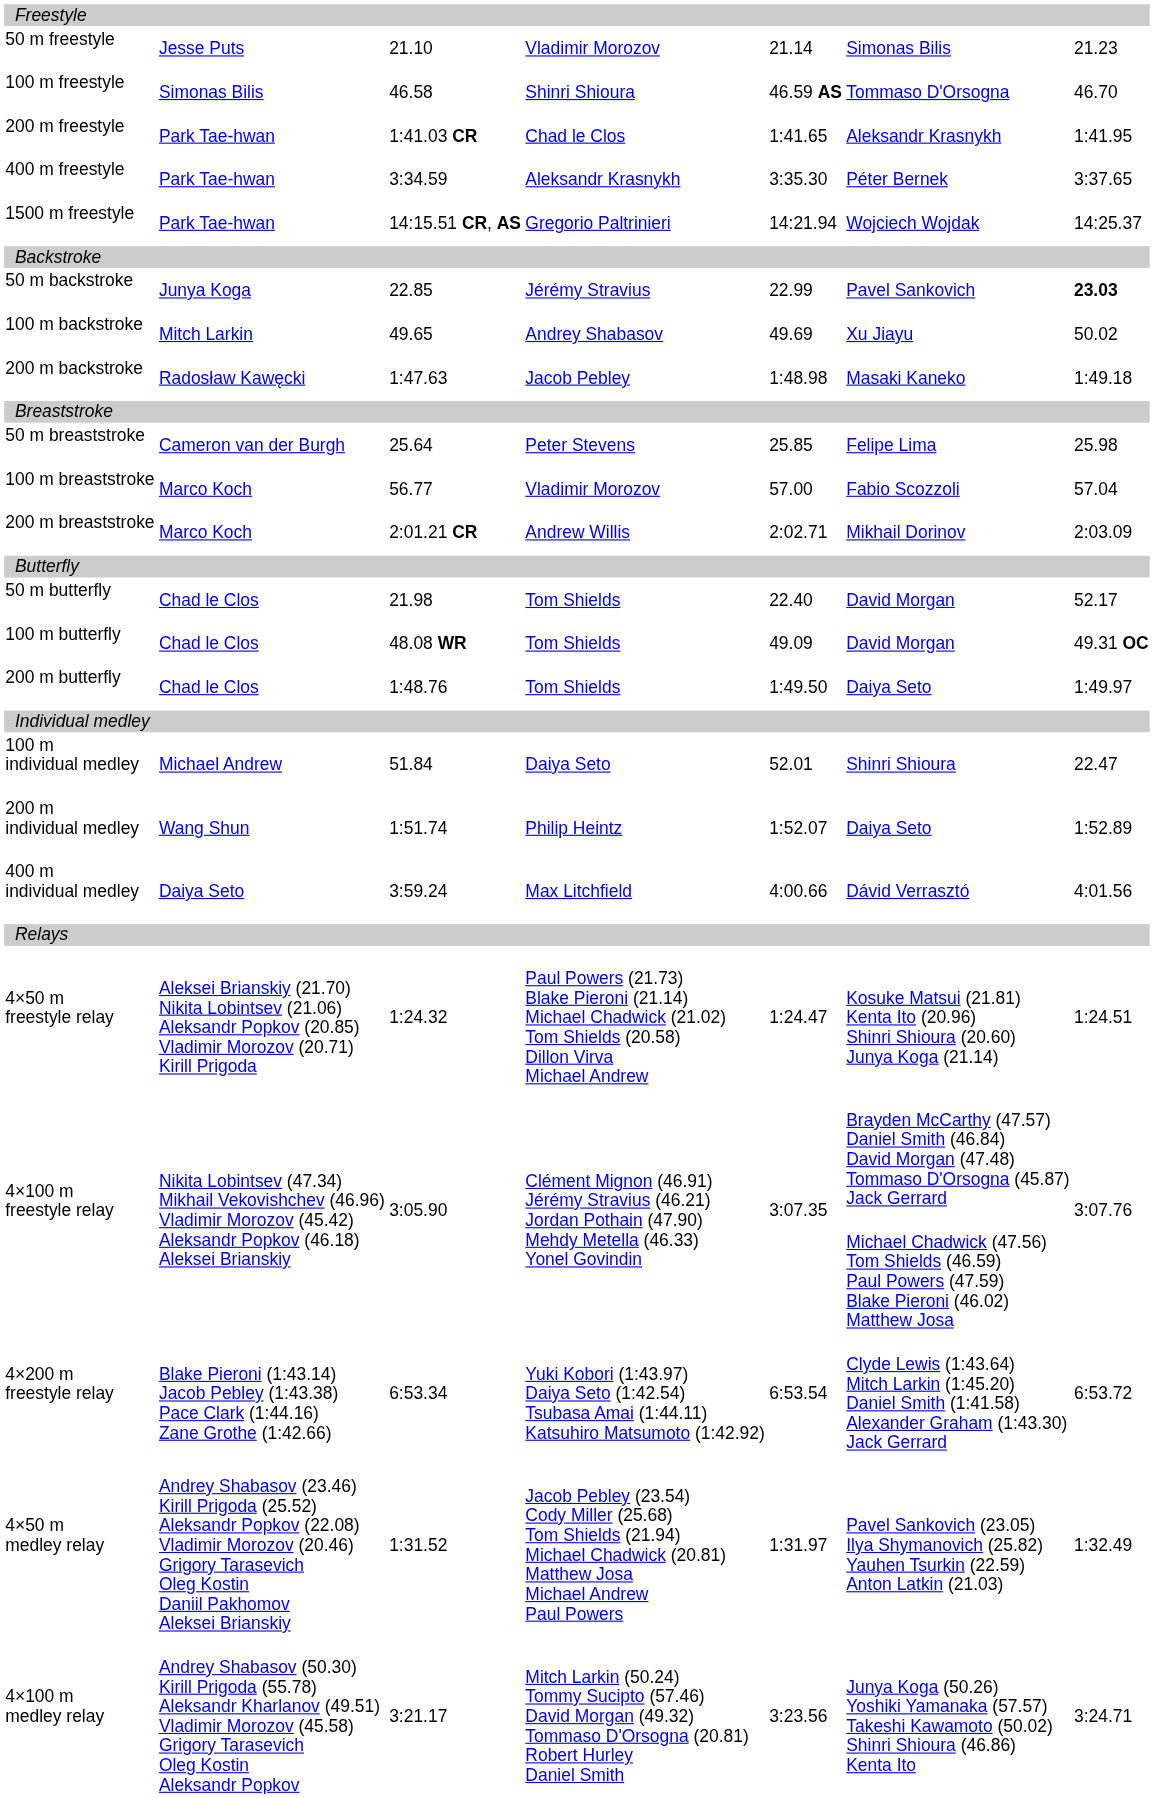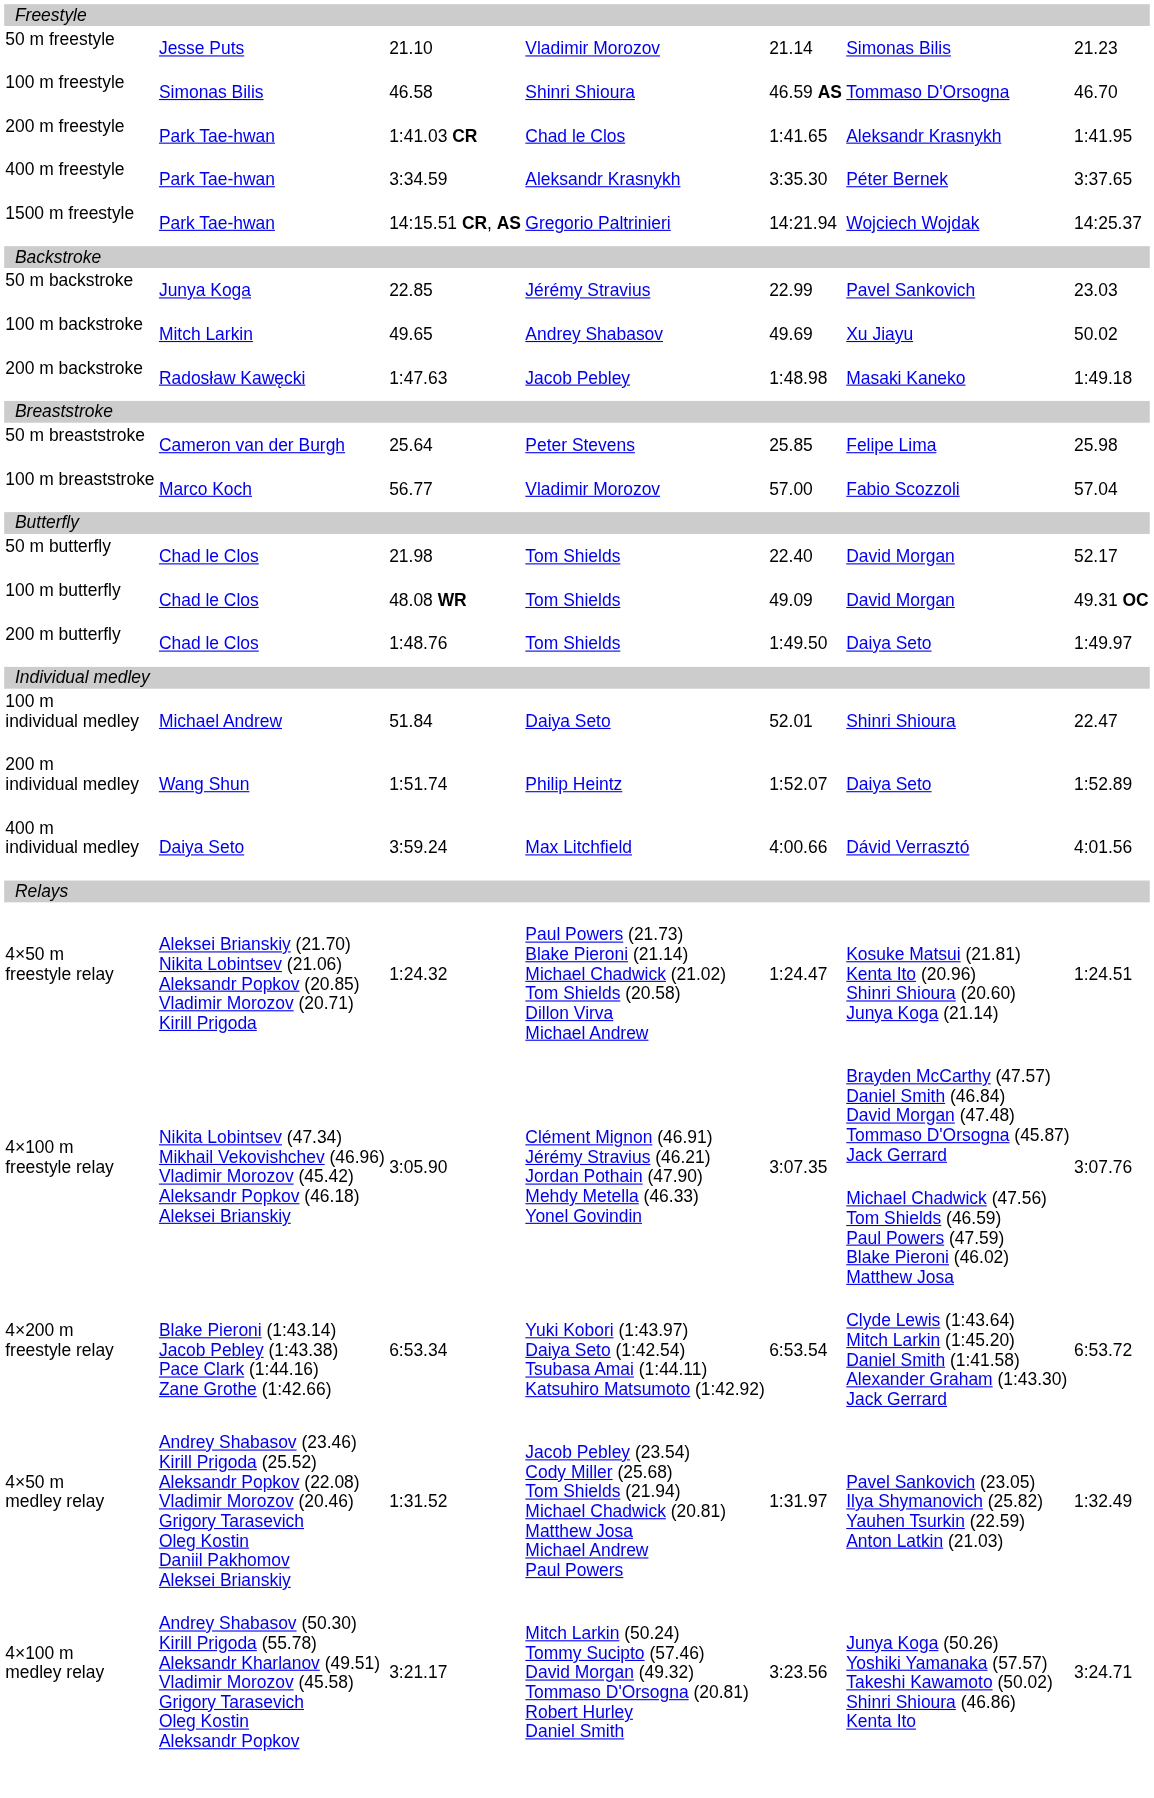 <table>
 <tr bgcolor="#cccccc">
 <td colspan=7>  <em>Freestyle</em></td>
 </tr>
 <tr>
 <td>50 m freestyle<br>  </td>
 <td><a href='#'>Jesse Puts</a><br></td>
 <td>21.10</td>
 <td><a href='#'>Vladimir Morozov</a><br></td>
 <td>21.14</td>
 <td><a href='#'>Simonas Bilis</a><br></td>
 <td>21.23</td>
 </tr>
 <tr>
 <td>100 m freestyle<br>  </td>
 <td><a href='#'>Simonas Bilis</a><br></td>
 <td>46.58</td>
 <td><a href='#'>Shinri Shioura</a><br></td>
 <td>46.59 <strong>AS</strong></td>
 <td><a href='#'>Tommaso D'Orsogna</a><br></td>
 <td>46.70</td>
 </tr>
 <tr>
 <td>200 m freestyle<br>  </td>
 <td><a href='#'>Park Tae-hwan</a><br></td>
 <td>1:41.03 <strong>CR</strong></td>
 <td><a href='#'>Chad le Clos</a><br></td>
 <td>1:41.65</td>
 <td><a href='#'>Aleksandr Krasnykh</a><br></td>
 <td>1:41.95</td>
 </tr>
 <tr>
 <td>400 m freestyle<br>   </td>
 <td><a href='#'>Park Tae-hwan</a><br></td>
 <td>3:34.59</td>
 <td><a href='#'>Aleksandr Krasnykh</a><br></td>
 <td>3:35.30</td>
 <td><a href='#'>Péter Bernek</a><br></td>
 <td>3:37.65</td>
 </tr>
 <tr>
 <td>1500 m freestyle<br>   </td>
 <td><a href='#'>Park Tae-hwan</a><br></td>
 <td>14:15.51 <strong>CR</strong>, <strong>AS</strong></td>
 <td><a href='#'>Gregorio Paltrinieri</a><br></td>
 <td>14:21.94</td>
 <td><a href='#'>Wojciech Wojdak</a><br></td>
 <td>14:25.37</td>
 </tr>
 <tr bgcolor="#cccccc">
 <td colspan=7>  <em>Backstroke</em></td>
 </tr>
 <tr>
 <td>50 m backstroke<br>   </td>
 <td><a href='#'>Junya Koga</a><br></td>
 <td>22.85</td>
 <td><a href='#'>Jérémy Stravius</a><br></td>
 <td>22.99</td>
 <td><a href='#'>Pavel Sankovich</a><br></td>
-<td><strong>23.03</strong></td>
+<td>23.03</td>
 </tr>
 <tr>
 <td>100 m backstroke<br>   </td>
 <td><a href='#'>Mitch Larkin</a><br></td>
 <td>49.65</td>
 <td><a href='#'>Andrey Shabasov</a><br></td>
 <td>49.69</td>
 <td><a href='#'>Xu Jiayu</a><br></td>
 <td>50.02</td>
 </tr>
 <tr>
 <td>200 m backstroke<br>   </td>
 <td><a href='#'>Radosław Kawęcki</a><br></td>
 <td>1:47.63</td>
 <td><a href='#'>Jacob Pebley</a><br></td>
 <td>1:48.98</td>
 <td><a href='#'>Masaki Kaneko</a><br></td>
 <td>1:49.18</td>
 </tr>
 <tr bgcolor="#cccccc">
 <td colspan=7>  <em>Breaststroke</em></td>
 </tr>
 <tr>
 <td>50 m breaststroke<br>   </td>
 <td><a href='#'>Cameron van der Burgh</a><br></td>
 <td>25.64</td>
 <td><a href='#'>Peter Stevens</a><br></td>
 <td>25.85</td>
 <td><a href='#'>Felipe Lima</a><br></td>
 <td>25.98</td>
 </tr>
 <tr>
 <td>100 m breaststroke<br>   </td>
 <td><a href='#'>Marco Koch</a><br></td>
 <td>56.77</td>
 <td><a href='#'>Vladimir Morozov</a><br></td>
 <td>57.00</td>
 <td><a href='#'>Fabio Scozzoli</a><br></td>
 <td>57.04</td>
-</tr>
-<tr>
-<td>200 m breaststroke<br>   </td>
-<td><a href='#'>Marco Koch</a><br></td>
-<td>2:01.21 <strong>CR</strong></td>
-<td><a href='#'>Andrew Willis</a><br></td>
-<td>2:02.71</td>
-<td><a href='#'>Mikhail Dorinov</a><br></td>
-<td>2:03.09</td>
 </tr>
 <tr bgcolor="#cccccc">
 <td colspan=7>  <em>Butterfly</em></td>
 </tr>
 <tr>
 <td>50 m butterfly<br>   </td>
 <td><a href='#'>Chad le Clos</a><br></td>
 <td>21.98</td>
 <td><a href='#'>Tom Shields</a><br></td>
 <td>22.40</td>
 <td><a href='#'>David Morgan</a><br></td>
 <td>52.17</td>
 </tr>
 <tr>
 <td>100 m butterfly<br>   </td>
 <td><a href='#'>Chad le Clos</a><br></td>
 <td>48.08 <strong>WR</strong></td>
 <td><a href='#'>Tom Shields</a><br></td>
 <td>49.09</td>
 <td><a href='#'>David Morgan</a><br></td>
 <td>49.31 <strong>OC</strong></td>
 </tr>
 <tr>
 <td>200 m butterfly<br>   </td>
 <td><a href='#'>Chad le Clos</a><br></td>
 <td>1:48.76</td>
 <td><a href='#'>Tom Shields</a><br></td>
 <td>1:49.50</td>
 <td><a href='#'>Daiya Seto</a><br></td>
 <td>1:49.97</td>
 </tr>
 <tr bgcolor="#cccccc">
 <td colspan=7>  <em>Individual medley</em></td>
 </tr>
 <tr>
 <td>100 m <br>individual medley<br>   </td>
 <td><a href='#'>Michael Andrew</a><br></td>
 <td>51.84</td>
 <td><a href='#'>Daiya Seto</a><br></td>
 <td>52.01</td>
 <td><a href='#'>Shinri Shioura</a><br></td>
 <td>22.47</td>
 </tr>
 <tr>
 <td>200 m <br>individual medley<br>   </td>
 <td><a href='#'>Wang Shun</a><br></td>
 <td>1:51.74</td>
 <td><a href='#'>Philip Heintz</a><br></td>
 <td>1:52.07</td>
 <td><a href='#'>Daiya Seto</a><br></td>
 <td>1:52.89</td>
 </tr>
 <tr>
 <td>400 m <br>individual medley<br>   </td>
 <td><a href='#'>Daiya Seto</a><br></td>
 <td>3:59.24</td>
 <td><a href='#'>Max Litchfield</a><br></td>
 <td>4:00.66</td>
 <td><a href='#'>Dávid Verrasztó</a><br></td>
 <td>4:01.56</td>
 </tr>
 <tr bgcolor="#cccccc">
 <td colspan=7>  <em>Relays</em></td>
 </tr>
 <tr>
 <td>4×50 m <br>freestyle relay <br>  </td>
 <td><br><a href='#'>Aleksei Brianskiy</a> (21.70)<br><a href='#'>Nikita Lobintsev</a> (21.06)<br><a href='#'>Aleksandr Popkov</a> (20.85)<br><a href='#'>Vladimir Morozov</a> (20.71)<br><a href='#'>Kirill Prigoda</a></td>
 <td>1:24.32</td>
 <td><br><a href='#'>Paul Powers</a> (21.73)<br><a href='#'>Blake Pieroni</a> (21.14)<br><a href='#'>Michael Chadwick</a> (21.02)<br><a href='#'>Tom Shields</a> (20.58)<br><a href='#'>Dillon Virva</a><br><a href='#'>Michael Andrew</a></td>
 <td>1:24.47</td>
 <td><br><a href='#'>Kosuke Matsui</a> (21.81)<br><a href='#'>Kenta Ito</a> (20.96)<br><a href='#'>Shinri Shioura</a> (20.60)<br><a href='#'>Junya Koga</a> (21.14)</td>
 <td>1:24.51</td>
 </tr>
 <tr>
 <td rowspan=2>4×100 m<br>freestyle relay<br>  </td>
 <td rowspan=2><br><a href='#'>Nikita Lobintsev</a> (47.34)<br><a href='#'>Mikhail Vekovishchev</a> (46.96)<br><a href='#'>Vladimir Morozov</a> (45.42)<br><a href='#'>Aleksandr Popkov</a> (46.18)<br><a href='#'>Aleksei Brianskiy</a></td>
 <td rowspan=2>3:05.90</td>
 <td rowspan=2><br><a href='#'>Clément Mignon</a> (46.91)<br><a href='#'>Jérémy Stravius</a> (46.21)<br><a href='#'>Jordan Pothain</a> (47.90)<br><a href='#'>Mehdy Metella</a> (46.33)<br><a href='#'>Yonel Govindin</a></td>
 <td rowspan=2>3:07.35</td>
 <td><br><a href='#'>Brayden McCarthy</a> (47.57)<br><a href='#'>Daniel Smith</a> (46.84)<br><a href='#'>David Morgan</a> (47.48)<br><a href='#'>Tommaso D'Orsogna</a> (45.87)<br><a href='#'>Jack Gerrard</a></td>
 <td rowspan=2>3:07.76</td>
 </tr>
 <tr>
 <td><br><a href='#'>Michael Chadwick</a> (47.56)<br><a href='#'>Tom Shields</a> (46.59)<br><a href='#'>Paul Powers</a> (47.59)<br><a href='#'>Blake Pieroni</a> (46.02)<br><a href='#'>Matthew Josa</a></td>
 </tr>
 <tr>
 <td>4×200 m <br>freestyle relay <br>  </td>
 <td><br><a href='#'>Blake Pieroni</a> (1:43.14)<br><a href='#'>Jacob Pebley</a> (1:43.38)<br><a href='#'>Pace Clark</a> (1:44.16)<br><a href='#'>Zane Grothe</a> (1:42.66)</td>
 <td>6:53.34</td>
 <td><br><a href='#'>Yuki Kobori</a> (1:43.97)<br><a href='#'>Daiya Seto</a> (1:42.54)<br><a href='#'>Tsubasa Amai</a> (1:44.11)<br><a href='#'>Katsuhiro Matsumoto</a> (1:42.92)</td>
 <td>6:53.54</td>
 <td><br><a href='#'>Clyde Lewis</a> (1:43.64)<br><a href='#'>Mitch Larkin</a> (1:45.20)<br><a href='#'>Daniel Smith</a> (1:41.58)<br><a href='#'>Alexander Graham</a> (1:43.30)<br><a href='#'>Jack Gerrard</a></td>
 <td>6:53.72</td>
 </tr>
 <tr>
 <td>4×50 m <br>medley relay <br>  </td>
 <td><br><a href='#'>Andrey Shabasov</a> (23.46)<br><a href='#'>Kirill Prigoda</a> (25.52)<br><a href='#'>Aleksandr Popkov</a> (22.08)<br><a href='#'>Vladimir Morozov</a> (20.46)<br><a href='#'>Grigory Tarasevich</a><br><a href='#'>Oleg Kostin</a><br><a href='#'>Daniil Pakhomov</a><br><a href='#'>Aleksei Brianskiy</a></td>
 <td>1:31.52</td>
 <td><br><a href='#'>Jacob Pebley</a> (23.54)<br><a href='#'>Cody Miller</a> (25.68)<br><a href='#'>Tom Shields</a> (21.94)<br><a href='#'>Michael Chadwick</a> (20.81)<br><a href='#'>Matthew Josa</a><br><a href='#'>Michael Andrew</a><br><a href='#'>Paul Powers</a></td>
 <td>1:31.97</td>
 <td><br><a href='#'>Pavel Sankovich</a> (23.05)<br><a href='#'>Ilya Shymanovich</a> (25.82)<br><a href='#'>Yauhen Tsurkin</a> (22.59)<br><a href='#'>Anton Latkin</a> (21.03)</td>
 <td>1:32.49</td>
 </tr>
 <tr>
 <td>4×100 m <br>medley relay <br>  </td>
 <td><br><a href='#'>Andrey Shabasov</a> (50.30)<br><a href='#'>Kirill Prigoda</a> (55.78)<br><a href='#'>Aleksandr Kharlanov</a> (49.51)<br><a href='#'>Vladimir Morozov</a> (45.58)<br><a href='#'>Grigory Tarasevich</a><br><a href='#'>Oleg Kostin</a><br><a href='#'>Aleksandr Popkov</a></td>
 <td>3:21.17</td>
 <td><br><a href='#'>Mitch Larkin</a> (50.24)<br><a href='#'>Tommy Sucipto</a> (57.46)<br><a href='#'>David Morgan</a> (49.32)<br><a href='#'>Tommaso D'Orsogna</a> (20.81)<br><a href='#'>Robert Hurley</a><br><a href='#'>Daniel Smith</a></td>
 <td>3:23.56</td>
 <td><br><a href='#'>Junya Koga</a> (50.26)<br><a href='#'>Yoshiki Yamanaka</a> (57.57)<br><a href='#'>Takeshi Kawamoto</a> (50.02)<br><a href='#'>Shinri Shioura</a> (46.86)<br><a href='#'>Kenta Ito</a></td>
 <td>3:24.71</td>
 </tr>
 </table>
